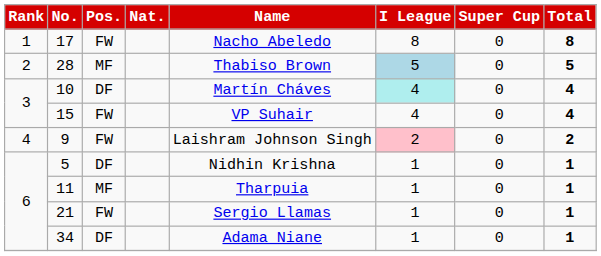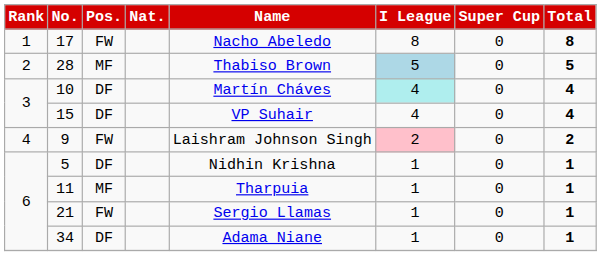 <table class="wikitable sortable" style="text-align:center">
 <tr>
 <th style="background:#d50000; color:white; text-align:center;">Rank</th>
 <th style="background:#d50000; color:white; text-align:center;">No.</th>
 <th style="background:#d50000; color:white; text-align:center;">Pos.</th>
 <th style="background:#d50000; color:white; text-align:center;">Nat.</th>
 <th style="background:#d50000; color:white; text-align:center;">Name</th>
 <th style="background:#d50000; color:white; text-align:center;">I League</th>
 <th style="background:#d50000; color:white; text-align:center;">Super Cup</th>
 <th style="background:#d50000; color:white; text-align:center;">Total</th>
 </tr>
 <tr>
 <td rowspan="1">1</td>
 <td>17</td>
 <td>FW</td>
 <td></td>
 <td><a href='#'>Nacho Abeledo</a></td>
 <td>8</td>
 <td>0</td>
 <td><strong>8</strong></td>
 </tr>
 <tr>
 <td rowspan="1">2</td>
 <td>28</td>
 <td>MF</td>
 <td></td>
 <td><a href='#'>Thabiso Brown</a></td>
 <td style="background: lightblue;">5</td>
 <td>0</td>
 <td><strong>5</strong></td>
 </tr>
 <tr>
 <td rowspan="2">3</td>
 <td>10</td>
 <td>DF</td>
 <td></td>
 <td><a href='#'>Martín Cháves</a></td>
 <td style="background: paleturquoise;">4</td>
 <td>0</td>
 <td><strong>4</strong></td>
 </tr>
 <tr>
 <td>15</td>
-<td>FW</td>
+<td>DF</td>
 <td></td>
 <td><a href='#'>VP Suhair</a></td>
 <td>4</td>
 <td>0</td>
 <td><strong>4</strong></td>
 </tr>
 <tr>
 <td rowspan="1">4</td>
 <td>9</td>
 <td>FW</td>
 <td></td>
 <td>Laishram Johnson Singh</td>
 <td style="background: pink;">2</td>
 <td>0</td>
 <td><strong>2</strong></td>
 </tr>
 <tr>
 <td rowspan="4">6</td>
 <td>5</td>
 <td>DF</td>
 <td></td>
 <td>Nidhin Krishna</td>
 <td>1</td>
 <td>0</td>
 <td><strong>1</strong></td>
 </tr>
 <tr>
 <td>11</td>
 <td>MF</td>
 <td></td>
 <td><a href='#'>Tharpuia</a></td>
 <td>1</td>
 <td>0</td>
 <td><strong>1</strong></td>
 </tr>
 <tr>
 <td>21</td>
 <td>FW</td>
 <td></td>
 <td><a href='#'>Sergio Llamas</a></td>
 <td>1</td>
 <td>0</td>
 <td><strong>1</strong></td>
 </tr>
 <tr>
 <td>34</td>
 <td>DF</td>
 <td></td>
 <td><a href='#'>Adama Niane</a></td>
 <td>1</td>
 <td>0</td>
 <td><strong>1</strong></td>
 </tr>
 <tr>
 </tr>
 </table>
